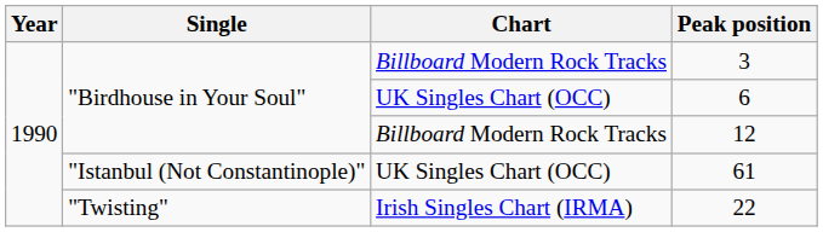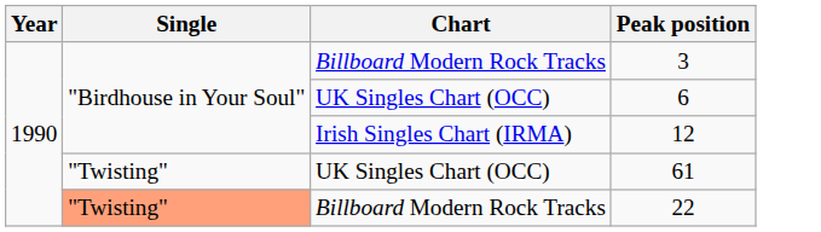 <table class="wikitable">
 <tr>
 <th>Year</th>
 <th>Single</th>
 <th>Chart</th>
 <th>Peak position</th>
 </tr>
 <tr>
 <td rowspan="5">1990</td>
 <td rowspan="3">"Birdhouse in Your Soul"</td>
 <td><a href='#'><em>Billboard</em> Modern Rock Tracks</a></td>
 <td style="text-align:center;">3</td>
 </tr>
 <tr>
 <td><a href='#'>UK Singles Chart</a> (<a href='#'>OCC</a>)</td>
 <td style="text-align:center;">6</td>
 </tr>
 <tr>
-<td><em>Billboard</em> Modern Rock Tracks</td>
+<td><a href='#'>Irish Singles Chart</a> (<a href='#'>IRMA</a>)</td>
 <td style="text-align:center;">12</td>
 </tr>
 <tr>
-<td>"Istanbul (Not Constantinople)"</td>
+<td>"Twisting"</td>
 <td>UK Singles Chart (OCC)</td>
 <td style="text-align:center;">61</td>
 </tr>
 <tr>
-<td>"Twisting"</td>
-<td><a href='#'>Irish Singles Chart</a> (<a href='#'>IRMA</a>)</td>
+<td style="background: lightsalmon;">"Twisting"</td>
+<td><em>Billboard</em> Modern Rock Tracks</td>
 <td style="text-align:center;">22</td>
 </tr>
 </table>
